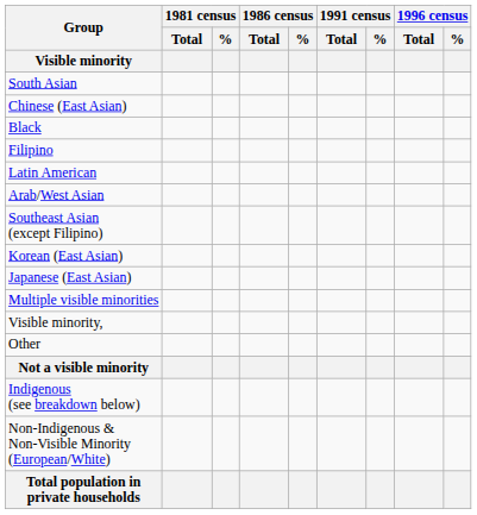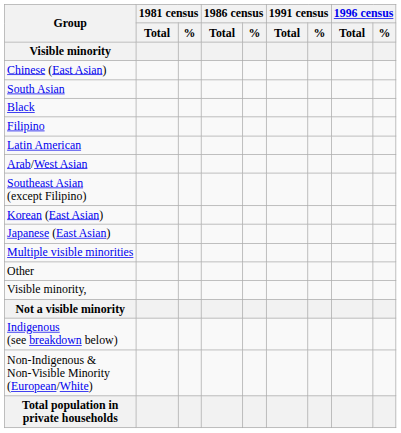 <table class="wikitable sortable sticky-header" style=text-align:left;">
 <tr>
 <th rowspan="2">Group</th>
 <th colspan="2">1981 census<br></th>
 <th colspan="2">1986 census<br></th>
 <th colspan="2">1991 census<br></th>
 <th colspan="2"><a href='#'>1996 census</a></th>
 </tr>
 <tr style="background:#e0e0e0;">
 <th>Total</th>
 <th>%</th>
 <th>Total</th>
 <th>%</th>
 <th>Total</th>
 <th>%</th>
 <th>Total</th>
 <th>%</th>
 </tr>
 <tr class="sortbottom">
 <th>Visible minority</th>
 <th align=center></th>
 <th align=center></th>
 <th align=center></th>
 <th align=center></th>
 <th align=center></th>
 <th align=center></th>
 <th align=center></th>
 <th align=center></th>
 </tr>
 <tr>
-<td><a href='#'>South Asian</a></td>
+<td><a href='#'>Chinese</a> (<a href='#'>East Asian</a>)</td>
 <td align=center></td>
 <td align=center></td>
 <td align=center></td>
 <td align=center></td>
 <td align=center></td>
 <td align=center></td>
 <td align=center></td>
 <td align=center></td>
 </tr>
 <tr>
-<td><a href='#'>Chinese</a> (<a href='#'>East Asian</a>)</td>
+<td><a href='#'>South Asian</a></td>
 <td align=center></td>
 <td align=center></td>
 <td align=center></td>
 <td align=center></td>
 <td align=center></td>
 <td align=center></td>
 <td align=center></td>
 <td align=center></td>
 </tr>
 <tr>
 <td><a href='#'>Black</a></td>
 <td align=center></td>
 <td align=center></td>
 <td align=center></td>
 <td align=center></td>
 <td align=center></td>
 <td align=center></td>
 <td align=center></td>
 <td align=center></td>
 </tr>
 <tr>
 <td><a href='#'>Filipino</a></td>
 <td align=center></td>
 <td align=center></td>
 <td align=center></td>
 <td align=center></td>
 <td align=center></td>
 <td align=center></td>
 <td align=center></td>
 <td align=center></td>
 </tr>
 <tr>
 <td><a href='#'>Latin American</a></td>
 <td align=center></td>
 <td align=center></td>
 <td align=center></td>
 <td align=center></td>
 <td align=center></td>
 <td align=center></td>
 <td align=center></td>
 <td align=center></td>
 </tr>
 <tr>
 <td><a href='#'>Arab</a>/<a href='#'>West Asian</a></td>
 <td align=center></td>
 <td align=center></td>
 <td align=center></td>
 <td align=center></td>
 <td align=center></td>
 <td align=center></td>
 <td align=center></td>
 <td align=center></td>
 </tr>
 <tr>
 <td><a href='#'>Southeast Asian</a><br>(except Filipino)</td>
 <td align=center></td>
 <td align=center></td>
 <td align=center></td>
 <td align=center></td>
 <td align=center></td>
 <td align=center></td>
 <td align=center></td>
 <td align=center></td>
 </tr>
 <tr>
 <td><a href='#'>Korean</a> (<a href='#'>East Asian</a>)</td>
 <td align=center></td>
 <td align=center></td>
 <td align=center></td>
 <td align=center></td>
 <td align=center></td>
 <td align=center></td>
 <td align=center></td>
 <td align=center></td>
 </tr>
 <tr>
 <td><a href='#'>Japanese</a> (<a href='#'>East Asian</a>)</td>
 <td align=center></td>
 <td align=center></td>
 <td align=center></td>
 <td align=center></td>
 <td align=center></td>
 <td align=center></td>
 <td align=center></td>
 <td align=center></td>
 </tr>
 <tr class="sortbottom">
 <td><a href='#'>Multiple visible minorities</a></td>
 <td align=center></td>
 <td align=center></td>
 <td align=center></td>
 <td align=center></td>
 <td align=center></td>
 <td align=center></td>
 <td align=center></td>
 <td align=center></td>
 </tr>
 <tr class="sortbottom">
-<td>Visible minority, </td>
+<td>Other</td>
 <td align=center></td>
 <td align=center></td>
 <td align=center></td>
 <td align=center></td>
 <td align=center></td>
 <td align=center></td>
 <td align=center></td>
 <td align=center></td>
 </tr>
 <tr class="sortbottom">
-<td>Other</td>
+<td>Visible minority, </td>
 <td align=center></td>
 <td align=center></td>
 <td align=center></td>
 <td align=center></td>
 <td align=center></td>
 <td align=center></td>
 <td align=center></td>
 <td align=center></td>
 </tr>
 <tr class="sortbottom">
 <th>Not a visible minority</th>
 <th align=center></th>
 <th align=center></th>
 <th align=center></th>
 <th align=center></th>
 <th align=center></th>
 <th align=center></th>
 <th align=center></th>
 <th align=center></th>
 </tr>
 <tr class="sortbottom">
 <td><a href='#'>Indigenous</a><br>(see <a href='#'>breakdown</a> below)</td>
 <td align=center></td>
 <td align=center></td>
 <td align=center></td>
 <td align=center></td>
 <td align=center></td>
 <td align=center></td>
 <td align=center></td>
 <td align=center></td>
 </tr>
 <tr class="sortbottom">
 <td>Non-Indigenous &<br>Non-Visible Minority<br>(<a href='#'>European</a>/<a href='#'>White</a>)</td>
 <td align=center></td>
 <td align=center></td>
 <td align=center></td>
 <td align=center></td>
 <td align=center></td>
 <td align=center></td>
 <td align=center></td>
 <td align=center></td>
 </tr>
 <tr class="sortbottom">
 <th>Total population in<br>private households</th>
 <th align=center></th>
 <th align=center></th>
 <th align=center></th>
 <th align=center></th>
 <th align=center></th>
 <th align=center></th>
 <th align=center></th>
 <th align=center></th>
 </tr>
 </table>
